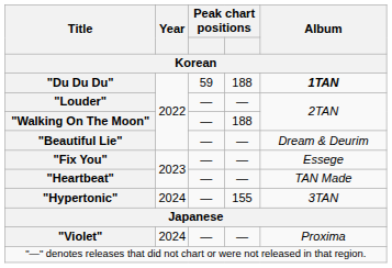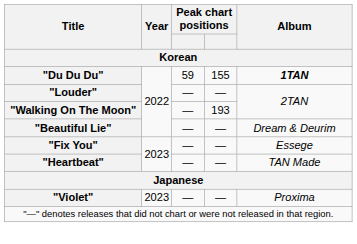 <table class="wikitable plainrowheaders" style="text-align:center;" border="1">
 <tr>
 <th scope="col" rowspan="2" style="width:12em;">Title</th>
 <th scope="col" rowspan="2">Year</th>
 <th scope="col" colspan="2" style="width:5em;">Peak chart positions</th>
 <th scope="col" rowspan="2" style="width:10em;">Album</th>
 </tr>
 <tr>
 <th scope="col" style="width:3em;font-size:85%;"><a href='#'></a><br></th>
 <th scope="col" style="width:3em;font-size:85%;"><a href='#'></a><br></th>
 </tr>
 <tr>
 <th colspan="5">Korean</th>
 </tr>
 <tr>
 <th scope="row">"Du Du Du"</th>
 <td rowspan="4">2022</td>
 <td>59</td>
-<td>188</td>
+<td>155</td>
 <td><strong><em>1TAN</em></strong></td>
 </tr>
 <tr>
 <th scope="row">"Louder"</th>
 <td>—</td>
 <td>—</td>
 <td rowspan="2"><em>2TAN</em></td>
 </tr>
 <tr>
 <th scope="row">"Walking On The Moon"</th>
 <td>—</td>
-<td>188</td>
+<td>193</td>
 </tr>
 <tr>
 <th scope="row">"Beautiful Lie"</th>
 <td>—</td>
 <td>—</td>
 <td><em>Dream & Deurim</em></td>
 </tr>
 <tr>
 <th scope="row">"Fix You"</th>
 <td rowspan="2">2023</td>
 <td>—</td>
 <td>—</td>
 <td><em>Essege</em></td>
 </tr>
 <tr>
 <th scope="row">"Heartbeat"</th>
 <td>—</td>
 <td>—</td>
 <td rowspan="1"><em>TAN Made</em></td>
 </tr>
 <tr>
-<th scope="row">"Hypertonic"</th>
-<td>2024</td>
-<td>—</td>
-<td>155</td>
-<td><em>3TAN</em></td>
-</tr>
-<tr>
 <th colspan="5">Japanese</th>
 </tr>
 <tr>
 <th scope="row">"Violet" </th>
-<td>2024</td>
+<td>2023</td>
 <td>—</td>
 <td>—</td>
 <td><em>Proxima</em></td>
 </tr>
 <tr>
 <td colspan="5" style="font-size:85%;">"—" denotes releases that did not chart or were not released in that region.</td>
 </tr>
 </table>
